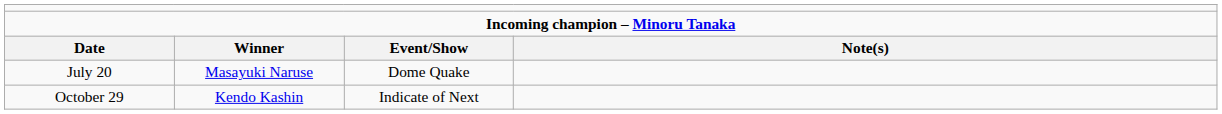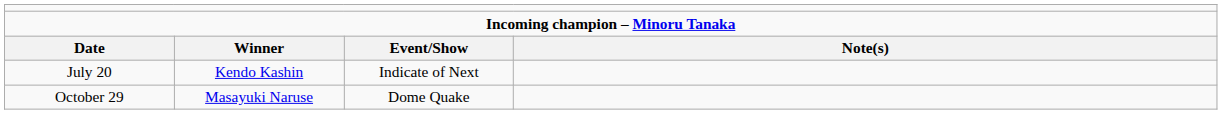 <table class="wikitable" style="text-align:center; width:100%;">
 <tr>
 <td colspan="5"></td>
 </tr>
 <tr>
 <td colspan="5"><strong>Incoming champion – <a href='#'>Minoru Tanaka</a></strong></td>
 </tr>
 <tr>
 <th width=14%>Date</th>
 <th width=14%>Winner</th>
 <th width=14%>Event/Show</th>
 <th width=58%>Note(s)</th>
 </tr>
 <tr>
 <td>July 20</td>
+<td><a href='#'>Kendo Kashin</a></td>
+<td>Indicate of Next</td>
+<td></td>
+</tr>
+<tr>
+<td>October 29</td>
 <td><a href='#'>Masayuki Naruse</a></td>
 <td>Dome Quake</td>
 <td></td>
 </tr>
-<tr>
-<td>October 29</td>
-<td><a href='#'>Kendo Kashin</a></td>
-<td>Indicate of Next</td>
-<td></td>
-</tr>
 </table>
